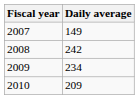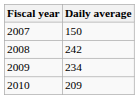 <table class="wikitable">
 <tr>
 <th>Fiscal year</th>
 <th>Daily average</th>
 </tr>
 <tr>
 <td>2007</td>
-<td>149</td>
+<td>150</td>
 </tr>
 <tr>
 <td>2008</td>
 <td>242</td>
 </tr>
 <tr>
 <td>2009</td>
 <td>234</td>
 </tr>
 <tr>
 <td>2010</td>
 <td>209</td>
 </tr>
 </table>
